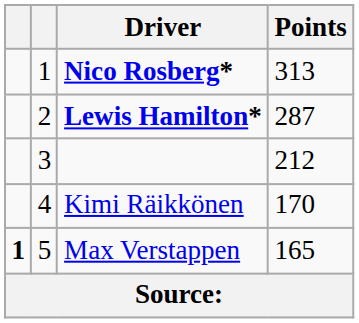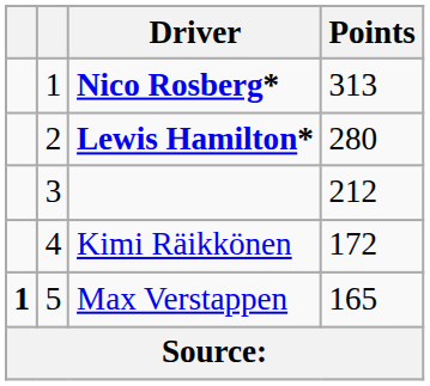 <table class="wikitable" style="font-size:85%">
 <tr>
 <th></th>
 <th></th>
 <th>Driver</th>
 <th>Points</th>
 </tr>
 <tr>
 <td align="left"></td>
 <td align="center">1</td>
 <td> <strong><a href='#'>Nico Rosberg</a>*</strong></td>
 <td>313</td>
 </tr>
 <tr>
 <td align="left"></td>
 <td align="center">2</td>
 <td> <strong><a href='#'>Lewis Hamilton</a>*</strong></td>
-<td>287</td>
+<td>280</td>
 </tr>
 <tr>
 <td align="left"></td>
 <td align="center">3</td>
 <td></td>
 <td>212</td>
 </tr>
 <tr>
 <td align="left"></td>
 <td align="center">4</td>
 <td> <a href='#'>Kimi Räikkönen</a></td>
-<td>170</td>
+<td>172</td>
 </tr>
 <tr>
 <td align="left"><strong> 1</strong></td>
 <td align="center">5</td>
 <td> <a href='#'>Max Verstappen</a></td>
 <td>165</td>
 </tr>
 <tr>
 <th colspan=4>Source:</th>
 </tr>
 </table>
